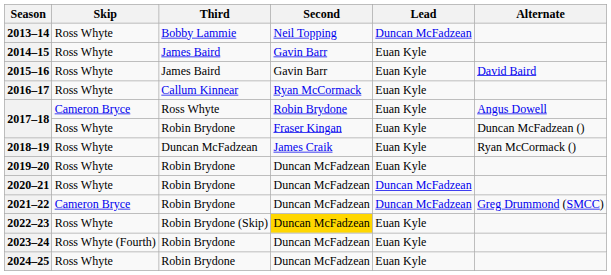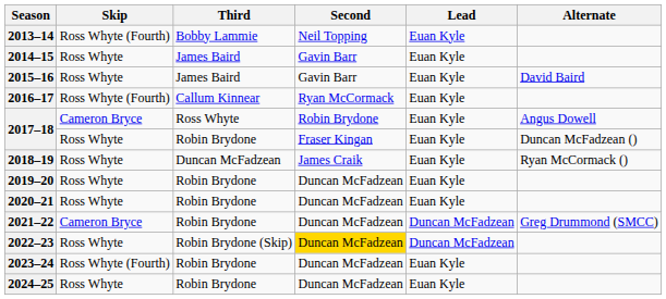 <table class="wikitable">
 <tr>
 <th scope="col">Season</th>
 <th scope="col">Skip</th>
 <th scope="col">Third</th>
 <th scope="col">Second</th>
 <th scope="col">Lead</th>
 <th scope="col">Alternate</th>
 </tr>
 <tr>
 <th scope="row">2013–14</th>
-<td>Ross Whyte</td>
+<td>Ross Whyte (Fourth)</td>
 <td><a href='#'>Bobby Lammie</a></td>
 <td><a href='#'>Neil Topping</a></td>
-<td><a href='#'>Duncan McFadzean</a></td>
+<td><a href='#'>Euan Kyle</a></td>
 <td></td>
 </tr>
 <tr>
 <th scope="row">2014–15</th>
 <td>Ross Whyte</td>
 <td><a href='#'>James Baird</a></td>
 <td><a href='#'>Gavin Barr</a></td>
 <td>Euan Kyle</td>
 <td></td>
 </tr>
 <tr>
 <th scope="row">2015–16</th>
 <td>Ross Whyte</td>
 <td>James Baird</td>
 <td>Gavin Barr</td>
 <td>Euan Kyle</td>
 <td><a href='#'>David Baird</a></td>
 </tr>
 <tr>
 <th scope="row">2016–17</th>
-<td>Ross Whyte</td>
+<td>Ross Whyte (Fourth)</td>
 <td><a href='#'>Callum Kinnear</a></td>
 <td><a href='#'>Ryan McCormack</a></td>
 <td>Euan Kyle</td>
 <td></td>
 </tr>
 <tr>
 <th scope="row" rowspan=2>2017–18</th>
 <td><a href='#'>Cameron Bryce</a></td>
 <td>Ross Whyte</td>
 <td><a href='#'>Robin Brydone</a></td>
 <td>Euan Kyle</td>
 <td><a href='#'>Angus Dowell</a></td>
 </tr>
 <tr>
 <td>Ross Whyte</td>
 <td>Robin Brydone</td>
 <td><a href='#'>Fraser Kingan</a></td>
 <td>Euan Kyle</td>
 <td>Duncan McFadzean ()</td>
 </tr>
 <tr>
 <th scope="row">2018–19</th>
 <td>Ross Whyte</td>
 <td>Duncan McFadzean</td>
 <td><a href='#'>James Craik</a></td>
 <td>Euan Kyle</td>
 <td>Ryan McCormack ()</td>
 </tr>
 <tr>
 <th scope="row">2019–20</th>
 <td>Ross Whyte</td>
 <td>Robin Brydone</td>
 <td>Duncan McFadzean</td>
 <td>Euan Kyle</td>
 <td></td>
 </tr>
 <tr>
 <th scope="row">2020–21</th>
 <td>Ross Whyte</td>
 <td>Robin Brydone</td>
 <td>Duncan McFadzean</td>
-<td><a href='#'>Duncan McFadzean</a></td>
+<td>Euan Kyle</td>
 <td></td>
 </tr>
 <tr>
 <th scope="row">2021–22</th>
 <td><a href='#'>Cameron Bryce</a></td>
 <td>Robin Brydone</td>
 <td>Duncan McFadzean</td>
 <td><a href='#'>Duncan McFadzean</a></td>
 <td><a href='#'>Greg Drummond</a> (<a href='#'>SMCC</a>)</td>
 </tr>
 <tr>
 <th scope="row">2022–23</th>
 <td>Ross Whyte</td>
 <td>Robin Brydone (Skip)</td>
 <td style="background: gold;">Duncan McFadzean</td>
-<td>Euan Kyle</td>
+<td><a href='#'>Duncan McFadzean</a></td>
 <td></td>
 </tr>
 <tr>
 <th scope="row">2023–24</th>
 <td>Ross Whyte (Fourth)</td>
 <td>Robin Brydone</td>
 <td>Duncan McFadzean</td>
 <td>Euan Kyle</td>
 <td></td>
 </tr>
 <tr>
 <th scope="row">2024–25</th>
 <td>Ross Whyte</td>
 <td>Robin Brydone</td>
 <td>Duncan McFadzean</td>
 <td>Euan Kyle</td>
 <td></td>
 </tr>
 </table>
